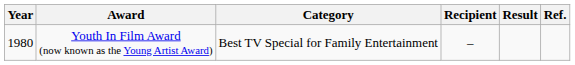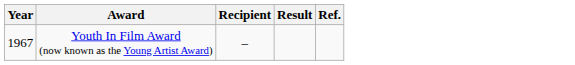 <table class="wikitable">
 <tr>
 <th>Year</th>
 <th>Award</th>
-<th>Category</th>
 <th>Recipient</th>
 <th>Result</th>
 <th>Ref.</th>
 </tr>
 <tr>
-<td>1980</td>
+<td>1967</td>
 <td align=center><a href='#'>Youth In Film Award</a><br><small>(now known as the <a href='#'>Young Artist Award</a>)</small></td>
-<td>Best TV Special for Family Entertainment</td>
 <td align=center>–</td>
 <td></td>
 <td align=center></td>
 </tr>
 </table>
